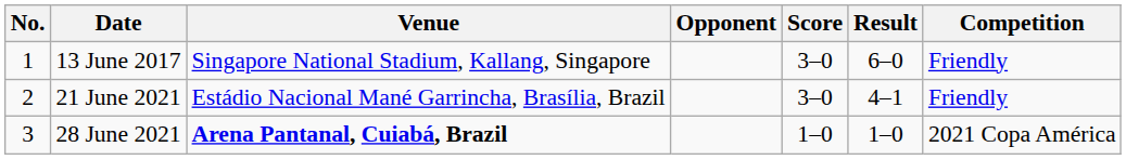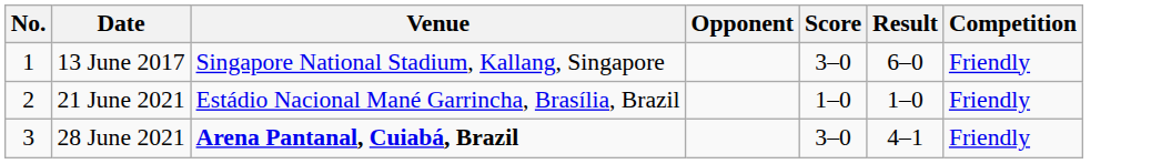 <table class="wikitable sortable">
 <tr>
 <th scope="col">No.</th>
 <th scope="col">Date</th>
 <th scope="col">Venue</th>
 <th scope="col">Opponent</th>
 <th scope="col">Score</th>
 <th scope="col">Result</th>
 <th scope="col">Competition</th>
 </tr>
 <tr>
 <td align="center">1</td>
 <td>13 June 2017</td>
 <td><a href='#'>Singapore National Stadium</a>, <a href='#'>Kallang</a>, Singapore</td>
 <td></td>
 <td align="center">3–0</td>
 <td align="center">6–0</td>
 <td><a href='#'>Friendly</a></td>
 </tr>
 <tr>
 <td align="center">2</td>
 <td>21 June 2021</td>
 <td><a href='#'>Estádio Nacional Mané Garrincha</a>, <a href='#'>Brasília</a>, Brazil</td>
 <td></td>
-<td align="center">3–0</td>
-<td align="center">4–1</td>
+<td align="center">1–0</td>
+<td align="center">1–0</td>
 <td><a href='#'>Friendly</a></td>
 </tr>
 <tr>
 <td align="center">3</td>
 <td>28 June 2021</td>
 <td><strong><a href='#'>Arena Pantanal</a>, <a href='#'>Cuiabá</a>, Brazil</strong></td>
 <td></td>
-<td align="center">1–0</td>
-<td align="center">1–0</td>
-<td>2021 Copa América</td>
+<td align="center">3–0</td>
+<td align="center">4–1</td>
+<td><a href='#'>Friendly</a></td>
 </tr>
 </table>
